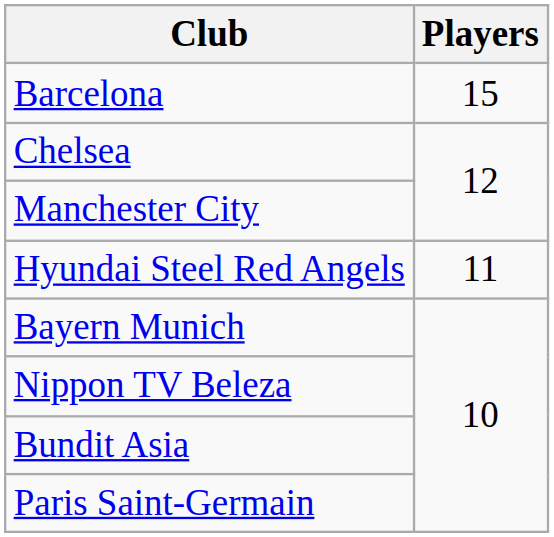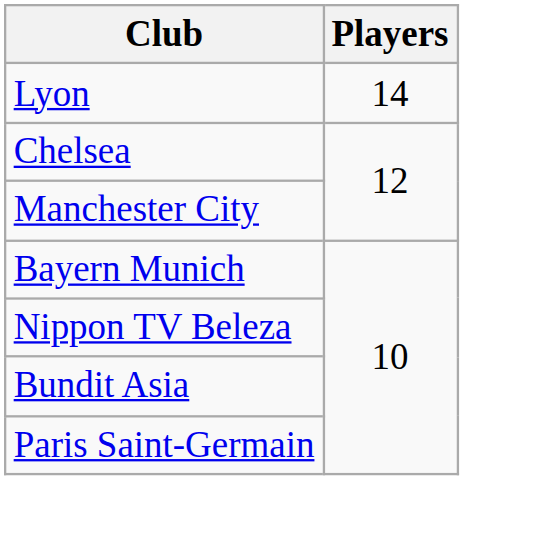 <table class="wikitable sortable">
 <tr>
 <th>Club</th>
 <th>Players</th>
 </tr>
 <tr>
-<td> <a href='#'>Barcelona</a></td>
-<td align=center>15</td>
+<td> <a href='#'>Lyon</a></td>
+<td align=center>14</td>
 </tr>
 <tr>
 <td> <a href='#'>Chelsea</a></td>
 <td align=center rowspan=2>12</td>
 </tr>
 <tr>
 <td> <a href='#'>Manchester City</a></td>
-</tr>
-<tr>
-<td> <a href='#'>Hyundai Steel Red Angels</a></td>
-<td align=center>11</td>
 </tr>
 <tr>
 <td> <a href='#'>Bayern Munich</a></td>
 <td rowspan="4" align="center">10</td>
 </tr>
 <tr>
 <td> <a href='#'>Nippon TV Beleza</a></td>
 </tr>
 <tr>
 <td> <a href='#'>Bundit Asia</a></td>
 </tr>
 <tr>
 <td> <a href='#'>Paris Saint-Germain</a></td>
 </tr>
 </table>
